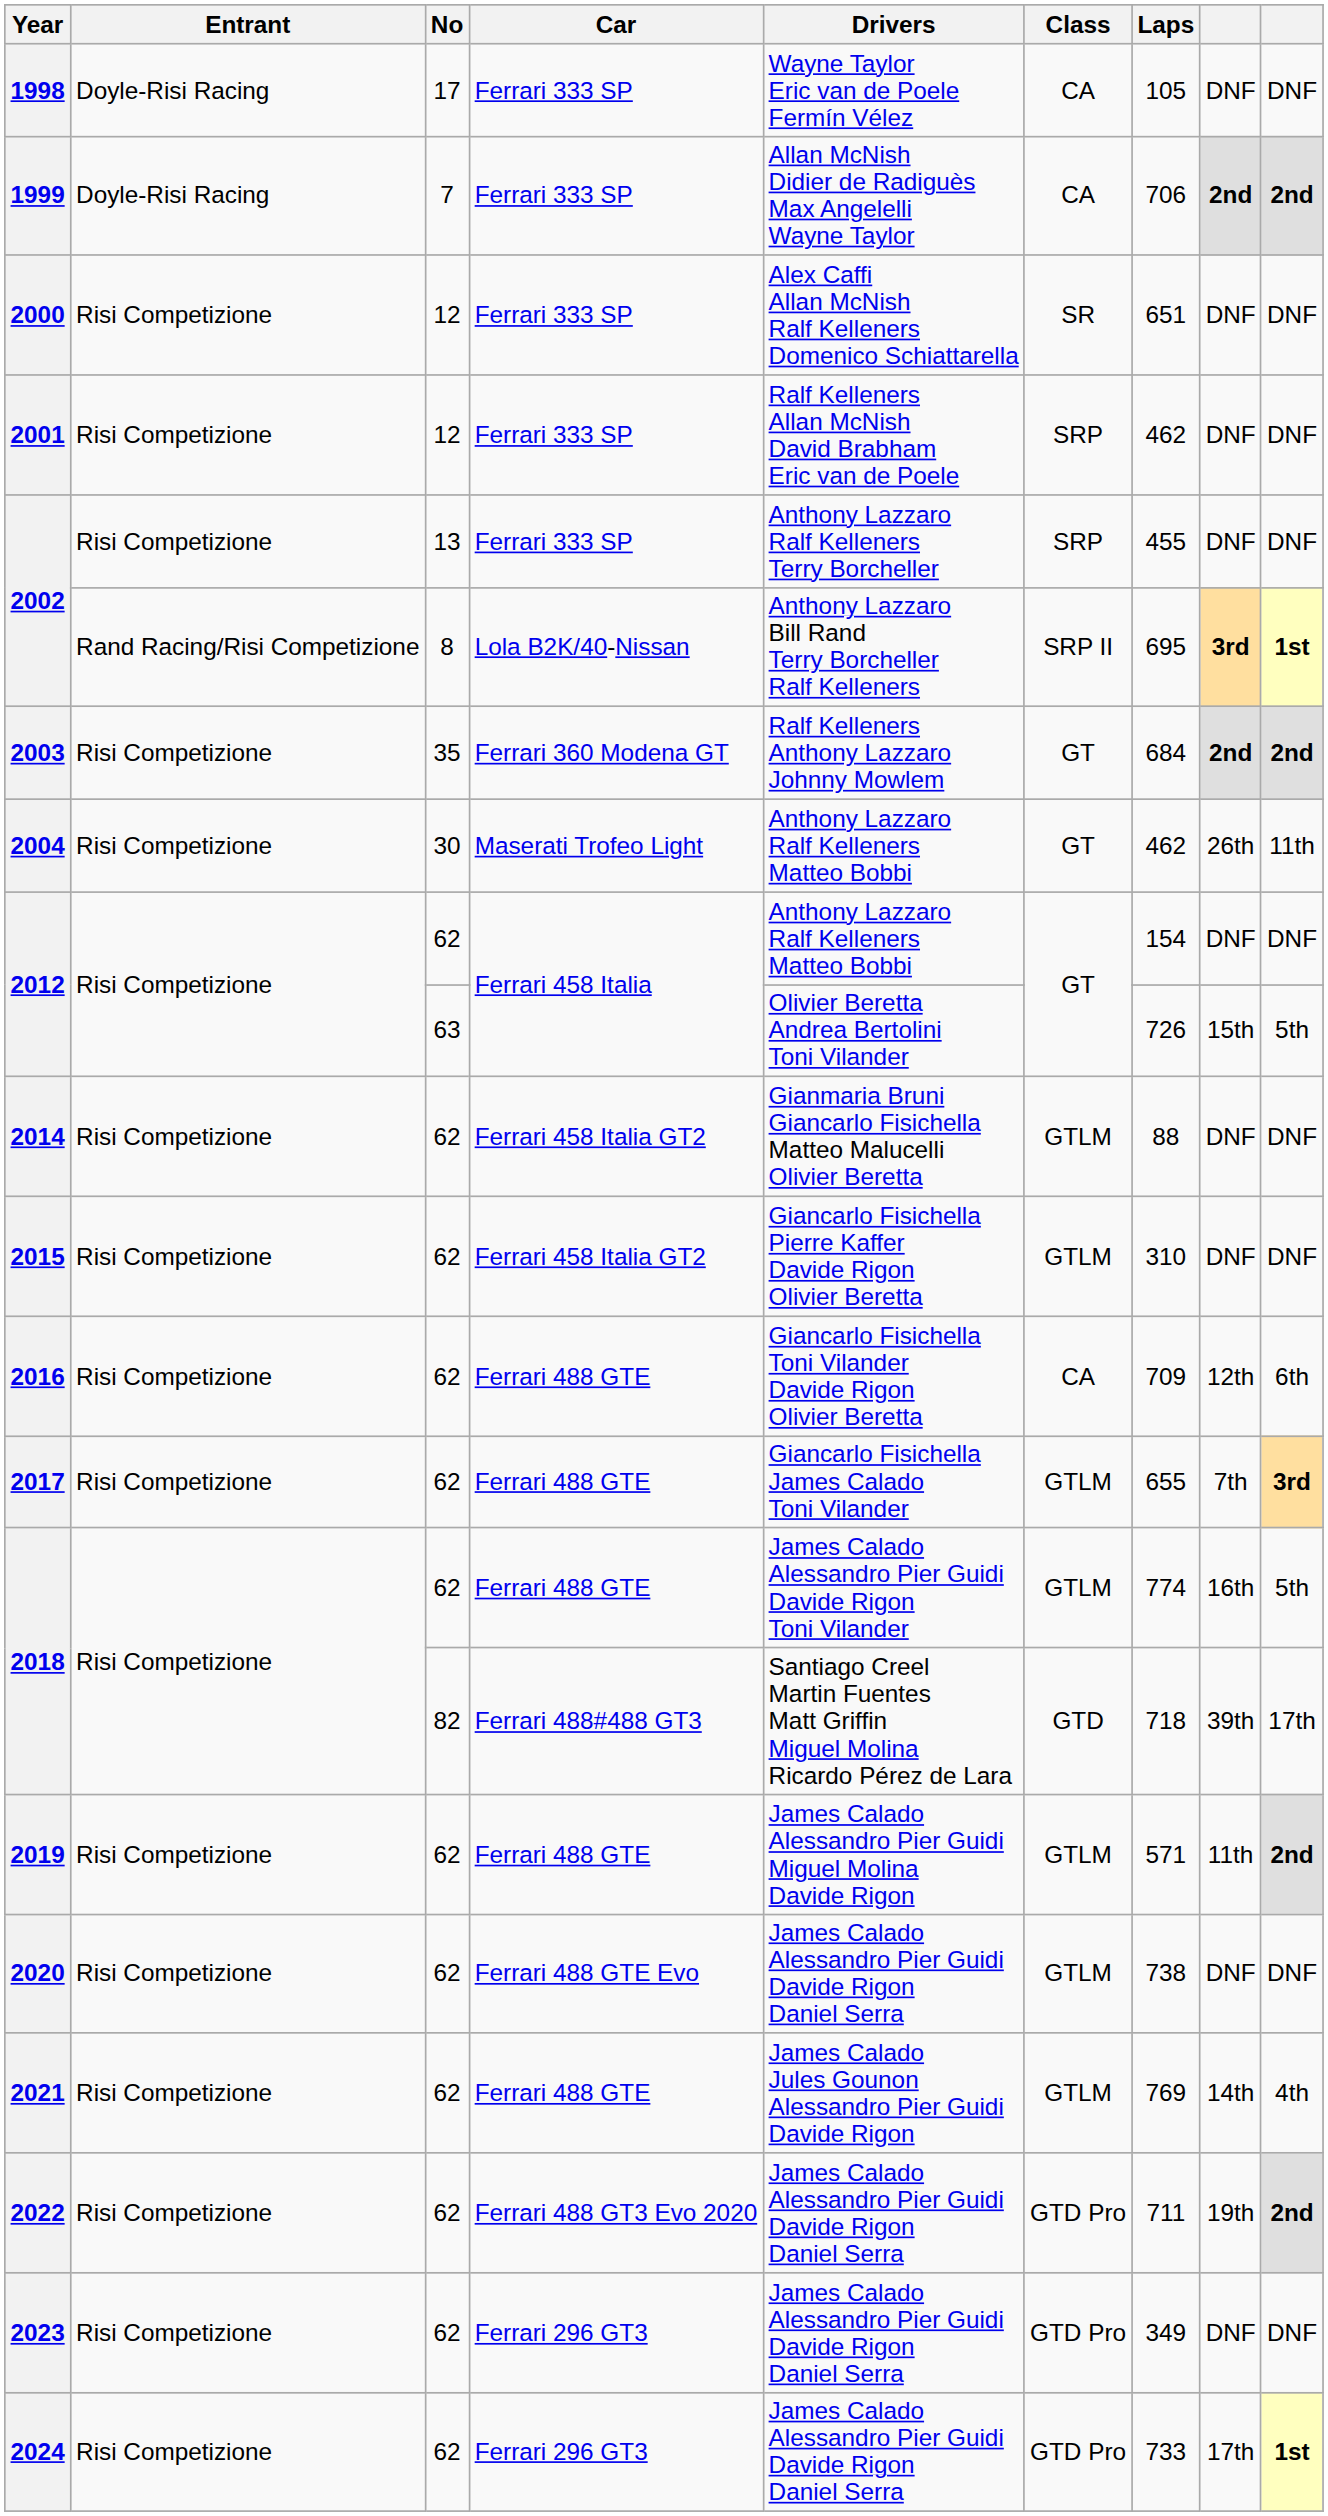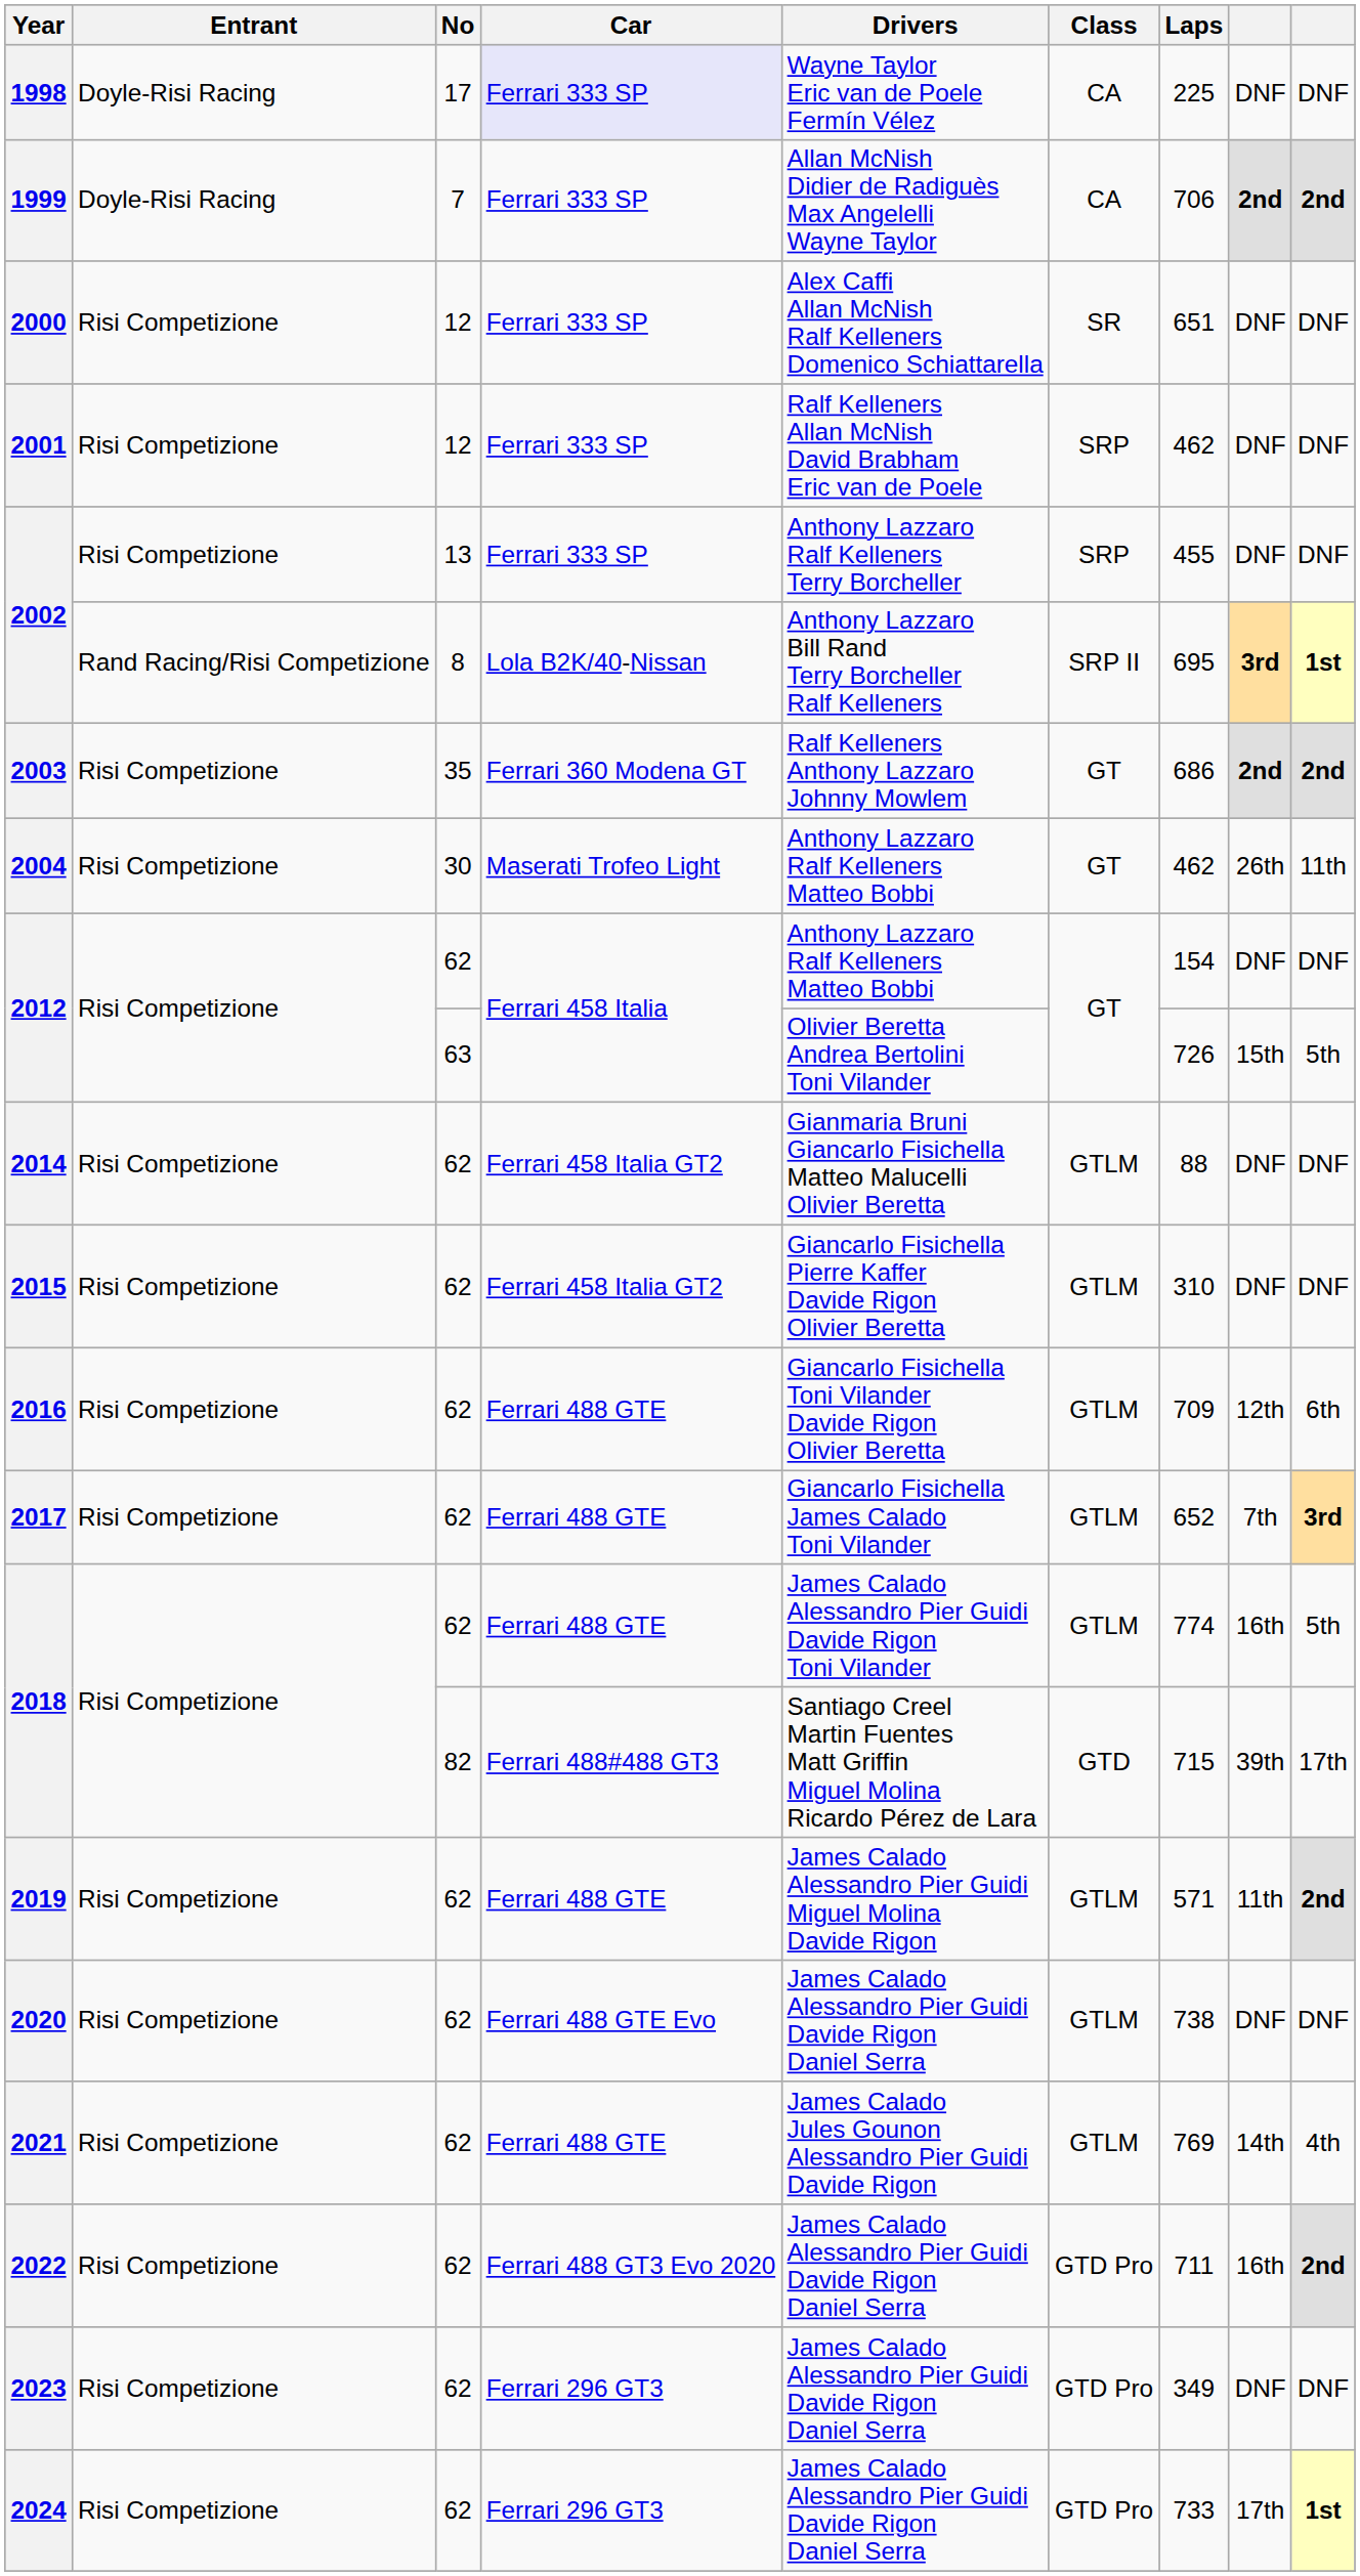 <table class="wikitable" style="font-size:90%">
 <tr>
 <th>Year</th>
 <th>Entrant</th>
 <th>No</th>
 <th>Car</th>
 <th>Drivers</th>
 <th>Class</th>
 <th>Laps</th>
 <th></th>
 <th></th>
 </tr>
 <tr align="center">
 <th><a href='#'>1998</a></th>
 <td align="left"> Doyle-Risi Racing</td>
 <td>17</td>
-<td align="left"><a href='#'>Ferrari 333 SP</a></td>
+<td align="left" style="background: lavender;"><a href='#'>Ferrari 333 SP</a></td>
 <td align="left"> <a href='#'>Wayne Taylor</a><br> <a href='#'>Eric van de Poele</a><br> <a href='#'>Fermín Vélez</a></td>
 <td>CA</td>
-<td>105</td>
+<td>225</td>
 <td>DNF</td>
 <td>DNF</td>
 </tr>
 <tr align="center">
 <th><a href='#'>1999</a></th>
 <td align="left"> Doyle-Risi Racing</td>
 <td>7</td>
 <td align="left"><a href='#'>Ferrari 333 SP</a></td>
 <td align="left"> <a href='#'>Allan McNish</a><br> <a href='#'>Didier de Radiguès</a><br> <a href='#'>Max Angelelli</a><br> <a href='#'>Wayne Taylor</a></td>
 <td>CA</td>
 <td>706</td>
 <td style="background:#DFDFDF;"><strong>2nd</strong></td>
 <td style="background:#DFDFDF;"><strong>2nd</strong></td>
 </tr>
 <tr align="center">
 <th><a href='#'>2000</a></th>
 <td align="left"> Risi Competizione</td>
 <td>12</td>
 <td align="left"><a href='#'>Ferrari 333 SP</a></td>
 <td align="left"> <a href='#'>Alex Caffi</a><br> <a href='#'>Allan McNish</a><br> <a href='#'>Ralf Kelleners</a><br> <a href='#'>Domenico Schiattarella</a></td>
 <td>SR</td>
 <td>651</td>
 <td>DNF</td>
 <td>DNF</td>
 </tr>
 <tr align="center">
 <th><a href='#'>2001</a></th>
 <td align="left"> Risi Competizione</td>
 <td>12</td>
 <td align="left"><a href='#'>Ferrari 333 SP</a></td>
 <td align="left"> <a href='#'>Ralf Kelleners</a><br> <a href='#'>Allan McNish</a><br> <a href='#'>David Brabham</a><br> <a href='#'>Eric van de Poele</a></td>
 <td>SRP</td>
 <td>462</td>
 <td>DNF</td>
 <td>DNF</td>
 </tr>
 <tr align="center">
 <th rowspan="2"><a href='#'>2002</a></th>
 <td align="left"> Risi Competizione</td>
 <td>13</td>
 <td align="left"><a href='#'>Ferrari 333 SP</a></td>
 <td align="left"> <a href='#'>Anthony Lazzaro</a><br> <a href='#'>Ralf Kelleners</a><br> <a href='#'>Terry Borcheller</a></td>
 <td>SRP</td>
 <td>455</td>
 <td>DNF</td>
 <td>DNF</td>
 </tr>
 <tr align="center">
 <td align="left"> Rand Racing/Risi Competizione</td>
 <td>8</td>
 <td align="left"><a href='#'>Lola B2K/40</a>-<a href='#'>Nissan</a></td>
 <td align="left"> <a href='#'>Anthony Lazzaro</a><br> Bill Rand<br> <a href='#'>Terry Borcheller</a><br> <a href='#'>Ralf Kelleners</a></td>
 <td>SRP II</td>
 <td>695</td>
 <td style="background:#FFDF9F;"><strong>3rd</strong></td>
 <td style="background:#FFFFBF;"><strong>1st</strong></td>
 </tr>
 <tr align="center">
 <th><a href='#'>2003</a></th>
 <td align="left"> Risi Competizione</td>
 <td>35</td>
 <td align="left"><a href='#'>Ferrari 360 Modena GT</a></td>
 <td align="left"> <a href='#'>Ralf Kelleners</a><br> <a href='#'>Anthony Lazzaro</a><br> <a href='#'>Johnny Mowlem</a></td>
 <td>GT</td>
-<td>684</td>
+<td>686</td>
 <td style="background:#DFDFDF;"><strong>2nd</strong></td>
 <td style="background:#DFDFDF;"><strong>2nd</strong></td>
 </tr>
 <tr align="center">
 <th><a href='#'>2004</a></th>
 <td align="left"> Risi Competizione</td>
 <td>30</td>
 <td align="left"><a href='#'>Maserati Trofeo Light</a></td>
 <td align="left"> <a href='#'>Anthony Lazzaro</a><br> <a href='#'>Ralf Kelleners</a><br> <a href='#'>Matteo Bobbi</a></td>
 <td>GT</td>
 <td>462</td>
 <td>26th</td>
 <td>11th</td>
 </tr>
 <tr align="center">
 <th rowspan="2"><a href='#'>2012</a></th>
 <td rowspan="2" align="left"> Risi Competizione</td>
 <td>62</td>
 <td rowspan="2" align="left"><a href='#'>Ferrari 458 Italia</a></td>
 <td align="left"> <a href='#'>Anthony Lazzaro</a><br> <a href='#'>Ralf Kelleners</a><br> <a href='#'>Matteo Bobbi</a></td>
 <td rowspan="2">GT</td>
 <td>154</td>
 <td>DNF</td>
 <td>DNF</td>
 </tr>
 <tr align="center">
 <td>63</td>
 <td align="left"> <a href='#'>Olivier Beretta</a><br> <a href='#'>Andrea Bertolini</a><br> <a href='#'>Toni Vilander</a></td>
 <td>726</td>
 <td>15th</td>
 <td>5th</td>
 </tr>
 <tr align="center">
 <th><a href='#'>2014</a></th>
 <td align="left"> Risi Competizione</td>
 <td>62</td>
 <td align="left"><a href='#'>Ferrari 458 Italia GT2</a></td>
 <td align="left"> <a href='#'>Gianmaria Bruni</a><br> <a href='#'>Giancarlo Fisichella</a><br> Matteo Malucelli<br> <a href='#'>Olivier Beretta</a></td>
 <td>GTLM</td>
 <td>88</td>
 <td>DNF</td>
 <td>DNF</td>
 </tr>
 <tr align="center">
 <th><a href='#'>2015</a></th>
 <td align="left"> Risi Competizione</td>
 <td>62</td>
 <td align="left"><a href='#'>Ferrari 458 Italia GT2</a></td>
 <td align="left"> <a href='#'>Giancarlo Fisichella</a><br> <a href='#'>Pierre Kaffer</a><br> <a href='#'>Davide Rigon</a><br> <a href='#'>Olivier Beretta</a></td>
 <td>GTLM</td>
 <td>310</td>
 <td>DNF</td>
 <td>DNF</td>
 </tr>
 <tr align="center">
 <th><a href='#'>2016</a></th>
 <td align="left"> Risi Competizione</td>
 <td>62</td>
 <td align="left"><a href='#'>Ferrari 488 GTE</a></td>
 <td align="left"> <a href='#'>Giancarlo Fisichella</a><br> <a href='#'>Toni Vilander</a><br> <a href='#'>Davide Rigon</a><br> <a href='#'>Olivier Beretta</a></td>
-<td>CA</td>
+<td>GTLM</td>
 <td>709</td>
 <td>12th</td>
 <td>6th</td>
 </tr>
 <tr align="center">
 <th><a href='#'>2017</a></th>
 <td align="left"> Risi Competizione</td>
 <td>62</td>
 <td align="left"><a href='#'>Ferrari 488 GTE</a></td>
 <td align="left"> <a href='#'>Giancarlo Fisichella</a><br> <a href='#'>James Calado</a><br> <a href='#'>Toni Vilander</a></td>
 <td>GTLM</td>
-<td>655</td>
+<td>652</td>
 <td>7th</td>
 <td style="background:#FFDF9F;"><strong>3rd</strong></td>
 </tr>
 <tr align="center">
 <th rowspan="2"><a href='#'>2018</a></th>
 <td rowspan="2" align="left"> Risi Competizione</td>
 <td>62</td>
 <td align="left"><a href='#'>Ferrari 488 GTE</a></td>
 <td align="left"> <a href='#'>James Calado</a><br> <a href='#'>Alessandro Pier Guidi</a><br> <a href='#'>Davide Rigon</a><br> <a href='#'>Toni Vilander</a></td>
 <td>GTLM</td>
 <td>774</td>
 <td>16th</td>
 <td>5th</td>
 </tr>
 <tr align="center">
 <td>82</td>
 <td align="left"><a href='#'>Ferrari 488#488 GT3</a></td>
 <td align="left"> Santiago Creel<br> Martin Fuentes<br> Matt Griffin<br> <a href='#'>Miguel Molina</a><br> Ricardo Pérez de Lara</td>
 <td>GTD</td>
-<td>718</td>
+<td>715</td>
 <td>39th</td>
 <td>17th</td>
 </tr>
 <tr align="center">
 <th><a href='#'>2019</a></th>
 <td align="left"> Risi Competizione</td>
 <td>62</td>
 <td align="left"><a href='#'>Ferrari 488 GTE</a></td>
 <td align="left"> <a href='#'>James Calado</a><br> <a href='#'>Alessandro Pier Guidi</a><br> <a href='#'>Miguel Molina</a><br> <a href='#'>Davide Rigon</a></td>
 <td>GTLM</td>
 <td>571</td>
 <td>11th</td>
 <td style="background:#DFDFDF;"><strong>2nd</strong></td>
 </tr>
 <tr align="center">
 <th><a href='#'>2020</a></th>
 <td align="left"> Risi Competizione</td>
 <td>62</td>
 <td align="left"><a href='#'>Ferrari 488 GTE Evo</a></td>
 <td align="left"> <a href='#'>James Calado</a><br> <a href='#'>Alessandro Pier Guidi</a><br> <a href='#'>Davide Rigon</a><br> <a href='#'>Daniel Serra</a></td>
 <td>GTLM</td>
 <td>738</td>
 <td>DNF</td>
 <td>DNF</td>
 </tr>
 <tr align="center">
 <th><a href='#'>2021</a></th>
 <td align="left"> Risi Competizione</td>
 <td>62</td>
 <td align="left"><a href='#'>Ferrari 488 GTE</a></td>
 <td align="left"> <a href='#'>James Calado</a><br> <a href='#'>Jules Gounon</a><br> <a href='#'>Alessandro Pier Guidi</a><br> <a href='#'>Davide Rigon</a></td>
 <td>GTLM</td>
 <td>769</td>
 <td>14th</td>
 <td>4th</td>
 </tr>
 <tr align="center">
 <th><a href='#'>2022</a></th>
 <td align="left"> Risi Competizione</td>
 <td>62</td>
 <td align="left"><a href='#'>Ferrari 488 GT3 Evo 2020</a></td>
 <td align="left"> <a href='#'>James Calado</a><br> <a href='#'>Alessandro Pier Guidi</a><br> <a href='#'>Davide Rigon</a><br> <a href='#'>Daniel Serra</a></td>
 <td>GTD Pro</td>
 <td>711</td>
-<td>19th</td>
+<td>16th</td>
 <td style="background:#DFDFDF;"><strong>2nd</strong></td>
 </tr>
 <tr align="center">
 <th><a href='#'>2023</a></th>
 <td align="left"> Risi Competizione</td>
 <td>62</td>
 <td align="left"><a href='#'>Ferrari 296 GT3</a></td>
 <td align="left"> <a href='#'>James Calado</a><br> <a href='#'>Alessandro Pier Guidi</a><br> <a href='#'>Davide Rigon</a><br> <a href='#'>Daniel Serra</a></td>
 <td>GTD Pro</td>
 <td>349</td>
 <td>DNF</td>
 <td>DNF</td>
 </tr>
 <tr align="center">
 <th><a href='#'>2024</a></th>
 <td align="left"> Risi Competizione</td>
 <td>62</td>
 <td align="left"><a href='#'>Ferrari 296 GT3</a></td>
 <td align="left"> <a href='#'>James Calado</a><br> <a href='#'>Alessandro Pier Guidi</a><br> <a href='#'>Davide Rigon</a><br> <a href='#'>Daniel Serra</a></td>
 <td>GTD Pro</td>
 <td>733</td>
 <td>17th</td>
 <td style="background:#FFFFBF;"><strong>1st</strong></td>
 </tr>
 </table>
